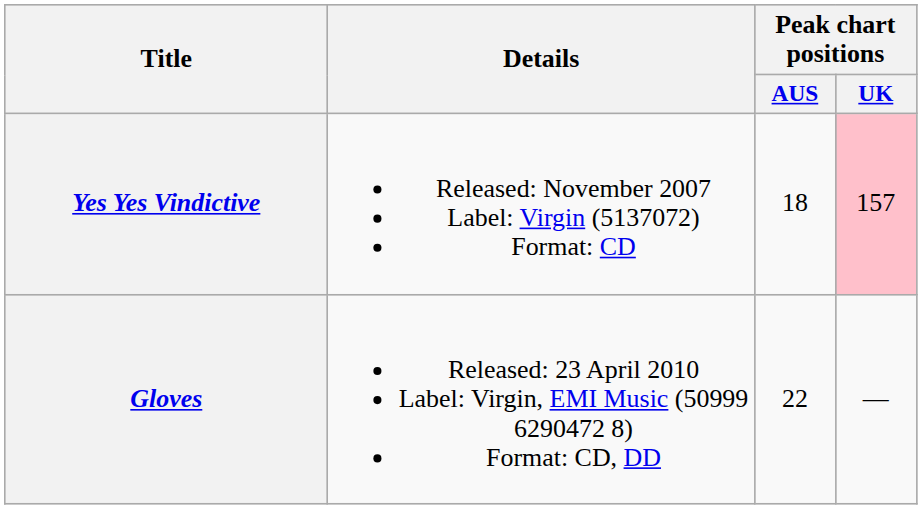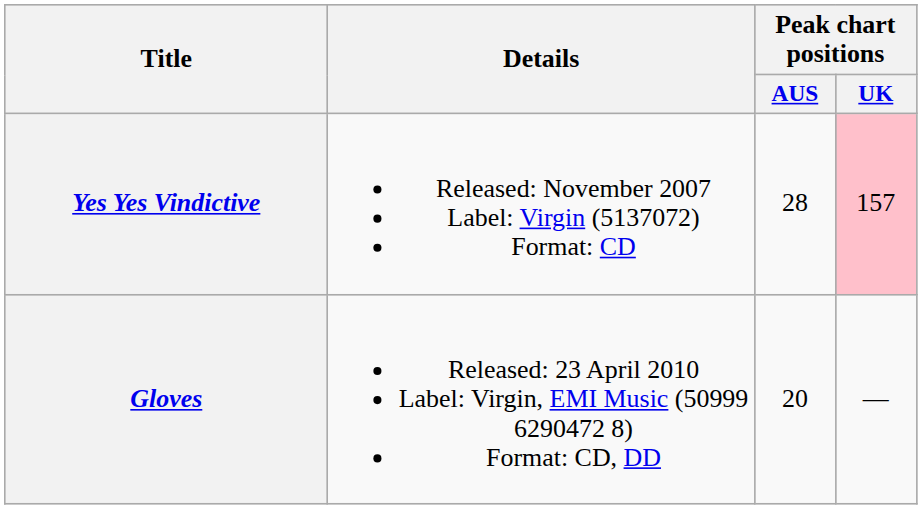 <table class="wikitable plainrowheaders" style="text-align:center;" border="1">
 <tr>
 <th scope="col" rowspan="2" style="width:12em;">Title</th>
 <th scope="col" rowspan="2" style="width:16em;">Details</th>
 <th scope="col" colspan="2">Peak chart positions</th>
 </tr>
 <tr>
 <th scope="col" style="width:3em;font-size:90%;"><a href='#'>AUS</a><br></th>
 <th scope="col" style="width:3em;font-size:90%;"><a href='#'>UK</a><br></th>
 </tr>
 <tr>
 <th scope="row"><em><a href='#'>Yes Yes Vindictive</a></em></th>
 <td><br><ul><li>Released: November 2007</li><li>Label: <a href='#'>Virgin</a> (5137072)</li><li>Format: <a href='#'>CD</a></li></ul></td>
-<td>18</td>
+<td>28</td>
 <td style="background: pink;">157</td>
 </tr>
 <tr>
 <th scope="row"><em><a href='#'>Gloves</a></em></th>
 <td><br><ul><li>Released: 23 April 2010</li><li>Label: Virgin, <a href='#'>EMI Music</a> (50999 6290472 8)</li><li>Format: CD, <a href='#'>DD</a></li></ul></td>
-<td>22</td>
+<td>20</td>
 <td>—</td>
 </tr>
 </table>
